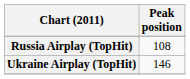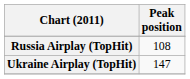 <table class="wikitable sortable plainrowheaders" style="text-align:center">
 <tr>
 <th scope="col">Chart (2011)</th>
 <th scope="col">Peak<br>position</th>
 </tr>
 <tr>
 </tr>
 <tr>
 <th scope="row">Russia Airplay (TopHit)</th>
 <td>108</td>
 </tr>
 <tr>
 <th scope="row">Ukraine Airplay (TopHit)</th>
-<td>146</td>
+<td>147</td>
 </tr>
 <tr>
 </tr>
 </table>
